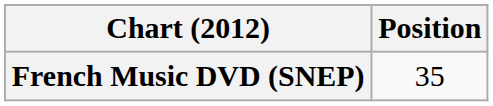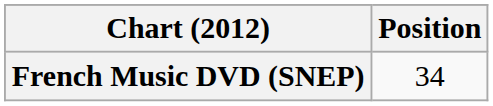 <table class="wikitable plainrowheaders" style="text-align:center">
 <tr>
 <th scope="col">Chart (2012)</th>
 <th scope="col">Position</th>
 </tr>
 <tr>
 <th scope="row">French Music DVD (SNEP)</th>
-<td>35</td>
+<td>34</td>
 </tr>
 </table>
